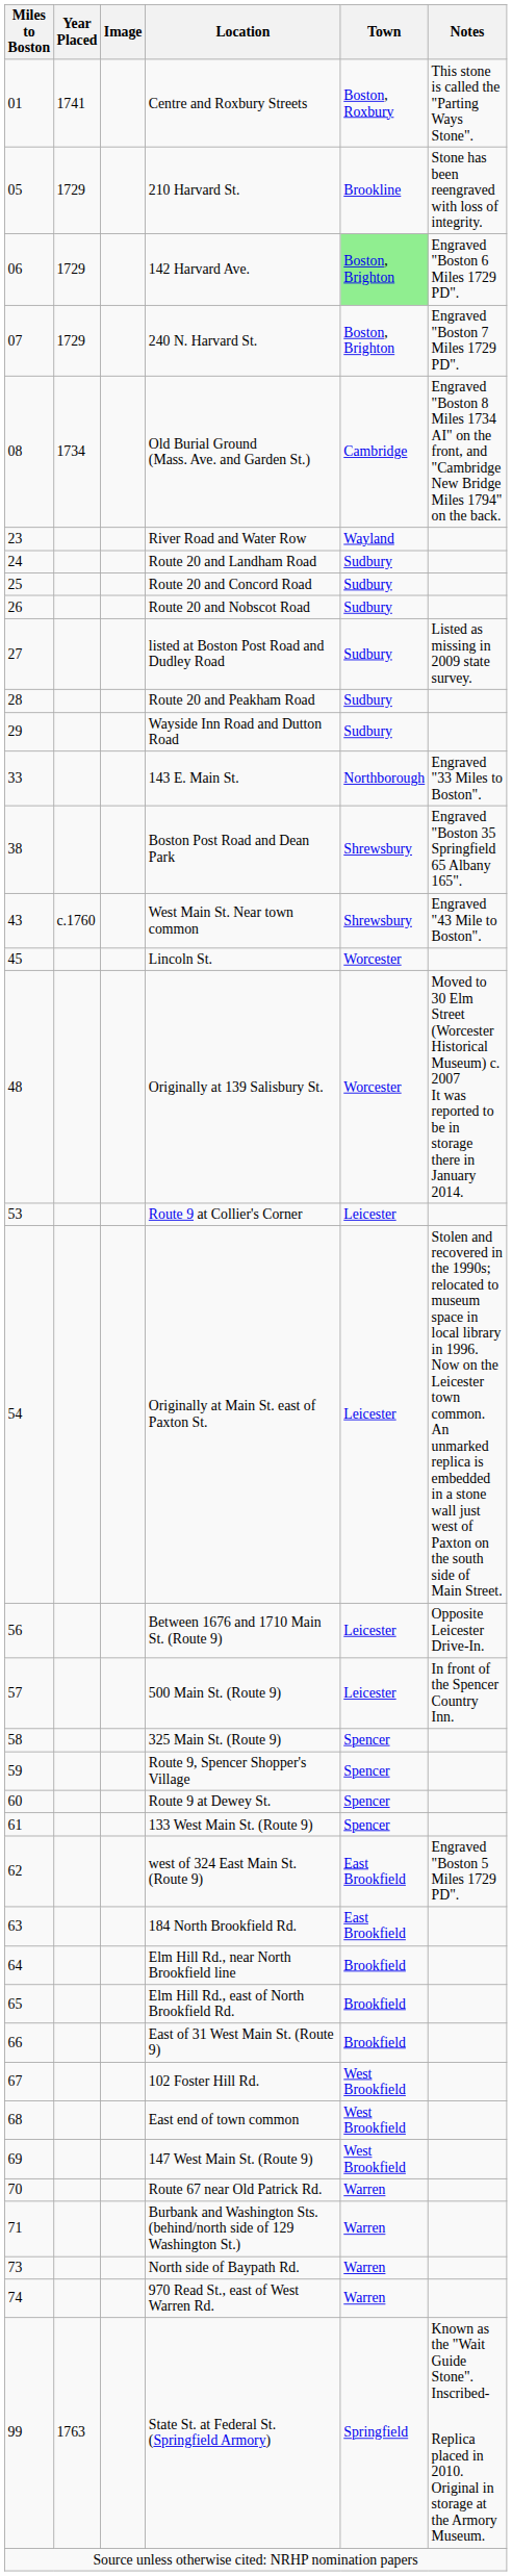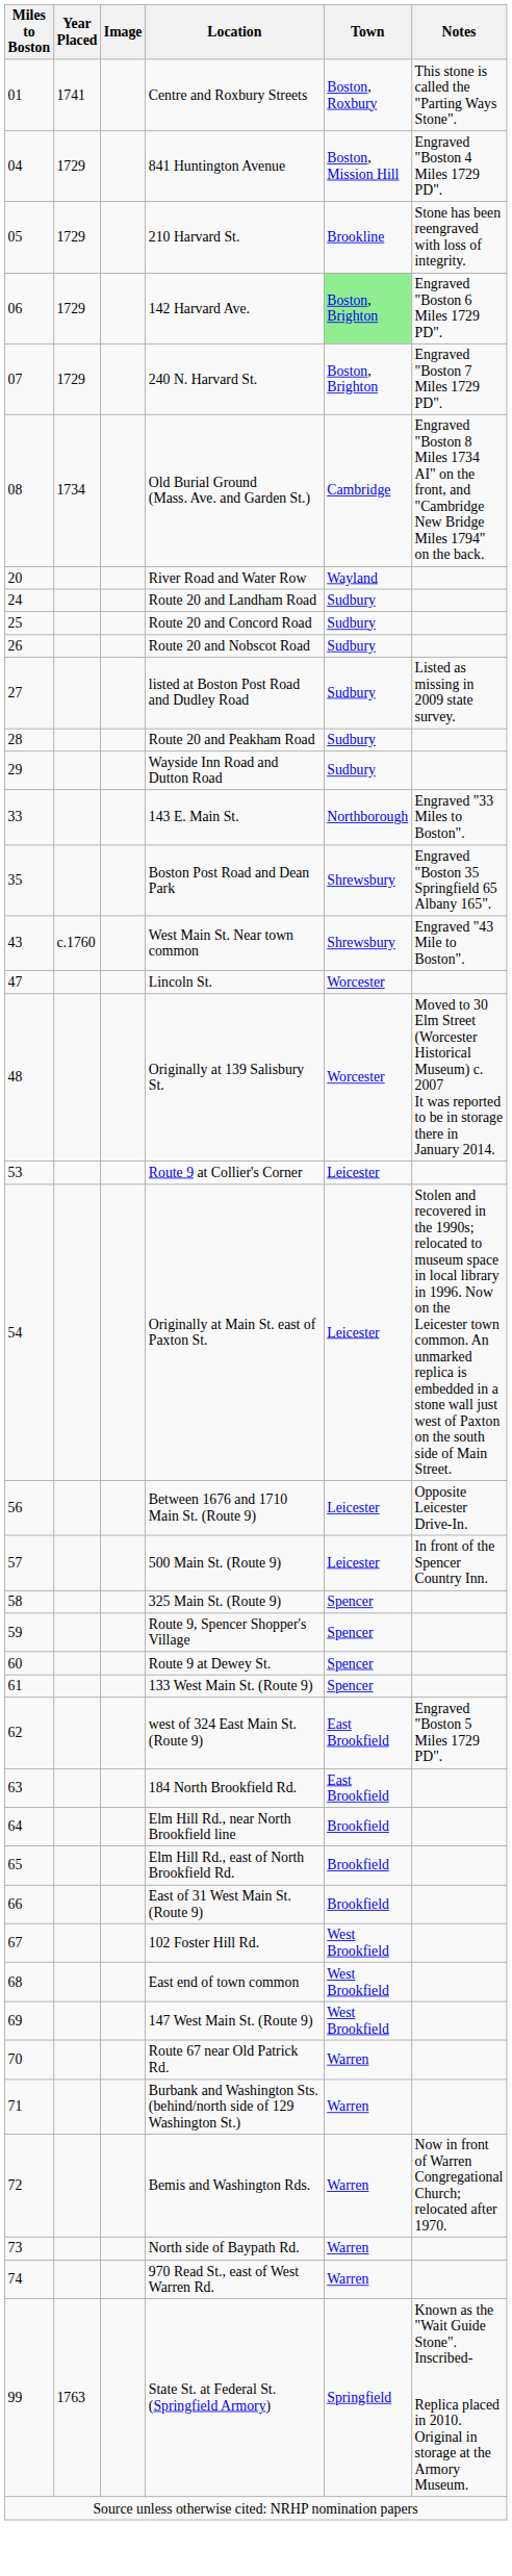 <table class="wikitable sortable" width=90%>
 <tr>
 <th scope="col">Miles<br>to Boston</th>
 <th scole="col">Year<br>Placed</th>
 <th scope="col" class="unsortable">Image</th>
 <th scope="col" width=40%>Location</th>
 <th scope="col">Town</th>
 <th scope="col" class="unsortable">Notes</th>
 </tr>
 <tr>
 <td>01</td>
 <td>1741</td>
 <td></td>
 <td>Centre and Roxbury Streets<br></td>
 <td><a href='#'>Boston</a>, <a href='#'>Roxbury</a></td>
 <td>This stone is called the "Parting Ways Stone".</td>
+</tr>
+<tr>
+<td>04</td>
+<td>1729</td>
+<td></td>
+<td>841 Huntington Avenue<br></td>
+<td><a href='#'>Boston</a>, <a href='#'>Mission Hill</a></td>
+<td>Engraved "Boston 4 Miles 1729 PD".</td>
 </tr>
 <tr>
 <td>05</td>
 <td>1729</td>
 <td></td>
 <td>210 Harvard St.<br></td>
 <td><a href='#'>Brookline</a></td>
 <td>Stone has been reengraved with loss of integrity.</td>
 </tr>
 <tr>
 <td>06</td>
 <td>1729</td>
 <td></td>
 <td>142 Harvard Ave.<br></td>
 <td style="background: lightgreen;"><a href='#'>Boston</a>, <a href='#'>Brighton</a></td>
 <td>Engraved "Boston 6 Miles 1729 PD".</td>
 </tr>
 <tr>
 <td>07</td>
 <td>1729</td>
 <td></td>
 <td>240 N. Harvard St.<br></td>
 <td><a href='#'>Boston</a>, <a href='#'>Brighton</a></td>
 <td>Engraved "Boston 7 Miles 1729 PD".</td>
 </tr>
 <tr>
 <td>08</td>
 <td>1734</td>
 <td></td>
 <td>Old Burial Ground<br>(Mass. Ave. and Garden St.)<br></td>
 <td><a href='#'>Cambridge</a></td>
 <td>Engraved "Boston 8 Miles 1734 AI" on the front, and "Cambridge New Bridge  Miles 1794" on the back.</td>
 </tr>
 <tr>
-<td>23</td>
+<td>20</td>
 <td></td>
 <td></td>
 <td>River Road and Water Row<br></td>
 <td><a href='#'>Wayland</a></td>
 <td></td>
 </tr>
 <tr>
 <td>24</td>
 <td></td>
 <td></td>
 <td>Route 20 and Landham Road<br></td>
 <td><a href='#'>Sudbury</a></td>
 <td></td>
 </tr>
 <tr>
 <td>25</td>
 <td></td>
 <td></td>
 <td>Route 20 and Concord Road<br></td>
 <td><a href='#'>Sudbury</a></td>
 <td></td>
 </tr>
 <tr>
 <td>26</td>
 <td></td>
 <td></td>
 <td>Route 20 and Nobscot Road<br></td>
 <td><a href='#'>Sudbury</a></td>
 <td></td>
 </tr>
 <tr>
 <td>27</td>
 <td></td>
 <td></td>
 <td>listed at Boston Post Road and Dudley Road<br></td>
 <td><a href='#'>Sudbury</a></td>
 <td>Listed as missing in 2009 state survey.</td>
 </tr>
 <tr>
 <td>28</td>
 <td></td>
 <td></td>
 <td>Route 20 and Peakham Road<br></td>
 <td><a href='#'>Sudbury</a></td>
 <td></td>
 </tr>
 <tr>
 <td>29</td>
 <td></td>
 <td></td>
 <td>Wayside Inn Road and Dutton Road<br></td>
 <td><a href='#'>Sudbury</a></td>
 <td></td>
 </tr>
 <tr>
 <td>33</td>
 <td></td>
 <td></td>
 <td>143 E. Main St.<br></td>
 <td><a href='#'>Northborough</a></td>
 <td>Engraved "33 Miles to Boston".</td>
 </tr>
 <tr>
-<td>38</td>
+<td>35</td>
 <td></td>
 <td></td>
 <td>Boston Post Road and Dean Park<br></td>
 <td><a href='#'>Shrewsbury</a></td>
 <td>Engraved "Boston 35 Springfield 65 Albany 165".</td>
 </tr>
 <tr>
 <td>43</td>
 <td>c.1760</td>
 <td></td>
 <td>West Main St. Near town common<br></td>
 <td><a href='#'>Shrewsbury</a></td>
 <td>Engraved "43 Mile to Boston".</td>
 </tr>
 <tr>
-<td>45</td>
+<td>47</td>
 <td></td>
 <td></td>
 <td>Lincoln St.<br></td>
 <td><a href='#'>Worcester</a></td>
 <td></td>
 </tr>
 <tr>
 <td>48</td>
 <td></td>
 <td></td>
 <td>Originally at 139 Salisbury St.<br></td>
 <td><a href='#'>Worcester</a></td>
 <td>Moved to 30 Elm Street (Worcester Historical Museum) c. 2007<br> It was reported to be in storage there in January 2014.</td>
 </tr>
 <tr>
 <td>53</td>
 <td></td>
 <td></td>
 <td><a href='#'>Route 9</a> at Collier's Corner<br></td>
 <td><a href='#'>Leicester</a></td>
 <td></td>
 </tr>
 <tr>
 <td>54</td>
 <td></td>
 <td></td>
 <td>Originally at Main St. east of Paxton St.<br></td>
 <td><a href='#'>Leicester</a></td>
 <td>Stolen and recovered in the 1990s; relocated to museum space in local library in 1996. Now on the Leicester town common. An unmarked replica is embedded in a stone wall just west of Paxton on the south side of Main Street.</td>
 </tr>
 <tr>
 <td>56</td>
 <td></td>
 <td></td>
 <td>Between 1676 and 1710 Main St. (Route 9)<br></td>
 <td><a href='#'>Leicester</a></td>
 <td>Opposite Leicester Drive-In.</td>
 </tr>
 <tr>
 <td>57</td>
 <td></td>
 <td></td>
 <td>500 Main St. (Route 9)<br></td>
 <td><a href='#'>Leicester</a></td>
 <td>In front of the Spencer Country Inn.</td>
 </tr>
 <tr>
 <td>58</td>
 <td></td>
 <td></td>
 <td> 325 Main St. (Route 9)<br></td>
 <td><a href='#'>Spencer</a></td>
 <td></td>
 </tr>
 <tr>
 <td>59</td>
 <td></td>
 <td></td>
 <td>Route 9, Spencer Shopper's Village<br></td>
 <td><a href='#'>Spencer</a></td>
 <td></td>
 </tr>
 <tr>
 <td>60</td>
 <td></td>
 <td></td>
 <td>Route 9 at Dewey St.<br></td>
 <td><a href='#'>Spencer</a></td>
 <td></td>
 </tr>
 <tr>
 <td>61</td>
 <td></td>
 <td></td>
 <td>133 West Main St. (Route 9)<br></td>
 <td><a href='#'>Spencer</a></td>
 <td></td>
 </tr>
 <tr>
 <td>62</td>
 <td></td>
 <td></td>
 <td>west of 324 East Main St. (Route 9)<br></td>
 <td><a href='#'>East Brookfield</a></td>
 <td>Engraved "Boston 5 Miles 1729 PD".</td>
 </tr>
 <tr>
 <td>63</td>
 <td></td>
 <td></td>
 <td>184 North Brookfield Rd.<br></td>
 <td><a href='#'>East Brookfield</a></td>
 <td></td>
 </tr>
 <tr>
 <td>64</td>
 <td></td>
 <td></td>
 <td>Elm Hill Rd., near North Brookfield line<br></td>
 <td><a href='#'>Brookfield</a></td>
 <td></td>
 </tr>
 <tr>
 <td>65</td>
 <td></td>
 <td></td>
 <td>Elm Hill Rd., east of North Brookfield Rd.<br></td>
 <td><a href='#'>Brookfield</a></td>
 <td></td>
 </tr>
 <tr>
 <td>66</td>
 <td></td>
 <td></td>
 <td>East of 31 West Main St. (Route 9)<br></td>
 <td><a href='#'>Brookfield</a></td>
 <td></td>
 </tr>
 <tr>
 <td>67</td>
 <td></td>
 <td></td>
 <td>102 Foster Hill Rd.<br></td>
 <td><a href='#'>West Brookfield</a></td>
 <td></td>
 </tr>
 <tr>
 <td>68</td>
 <td></td>
 <td></td>
 <td>East end of town common<br></td>
 <td><a href='#'>West Brookfield</a></td>
 <td></td>
 </tr>
 <tr>
 <td>69</td>
 <td></td>
 <td></td>
 <td>147 West Main St. (Route 9)<br></td>
 <td><a href='#'>West Brookfield</a></td>
 <td></td>
 </tr>
 <tr>
 <td>70</td>
 <td></td>
 <td></td>
 <td>Route 67 near Old Patrick Rd.<br></td>
 <td><a href='#'>Warren</a></td>
 <td></td>
 </tr>
 <tr>
 <td>71</td>
 <td></td>
 <td></td>
 <td>Burbank and Washington Sts.<br>(behind/north side of 129 Washington St.)<br></td>
 <td><a href='#'>Warren</a></td>
 <td></td>
 </tr>
 <tr>
+<td>72</td>
+<td></td>
+<td></td>
+<td>Bemis and Washington Rds.<br></td>
+<td><a href='#'>Warren</a></td>
+<td>Now in front of Warren Congregational Church; relocated after 1970.</td>
+</tr>
+<tr>
 <td>73</td>
 <td></td>
 <td></td>
 <td>North side of Baypath Rd.<br></td>
 <td><a href='#'>Warren</a></td>
 <td></td>
 </tr>
 <tr>
 <td>74</td>
 <td></td>
 <td></td>
 <td>970 Read St., east of West Warren Rd.<br></td>
 <td><a href='#'>Warren</a></td>
 <td></td>
 </tr>
 <tr>
 <td>99</td>
 <td>1763</td>
 <td></td>
 <td>State St. at Federal St. (<a href='#'>Springfield Armory</a>)<br></td>
 <td><a href='#'>Springfield</a></td>
 <td>Known as the "Wait Guide Stone". Inscribed-<br><blockquote><div></div></blockquote><br>Replica placed in 2010. Original in storage at the Armory Museum.</td>
 </tr>
 <tr>
 <td colspan=6 style="text-align: center;">Source unless otherwise cited: NRHP nomination papers</td>
 </tr>
 </table>
